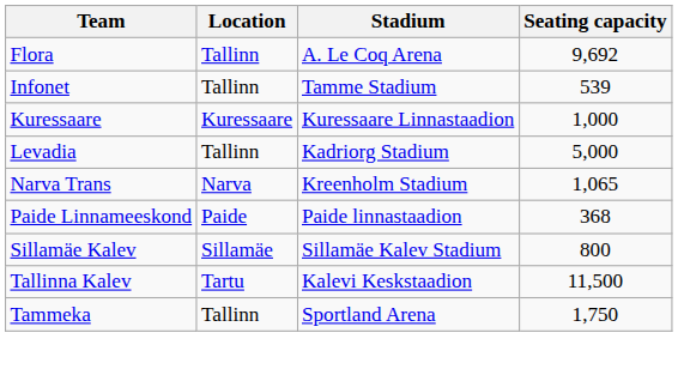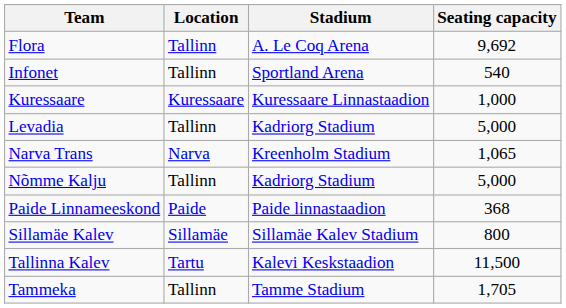 <table class="wikitable sortable">
 <tr>
 <th>Team</th>
 <th>Location</th>
 <th>Stadium</th>
 <th>Seating capacity</th>
 </tr>
 <tr>
 <td><a href='#'>Flora</a></td>
 <td><a href='#'>Tallinn</a></td>
 <td><a href='#'>A. Le Coq Arena</a></td>
 <td align="center">9,692</td>
 </tr>
 <tr>
 <td><a href='#'>Infonet</a></td>
 <td>Tallinn</td>
-<td><a href='#'>Tamme Stadium</a></td>
-<td align="center">539</td>
+<td><a href='#'>Sportland Arena</a></td>
+<td align="center">540</td>
 </tr>
 <tr>
 <td><a href='#'>Kuressaare</a></td>
 <td><a href='#'>Kuressaare</a></td>
 <td><a href='#'>Kuressaare Linnastaadion</a></td>
 <td align="center">1,000</td>
 </tr>
 <tr>
 <td><a href='#'>Levadia</a></td>
 <td>Tallinn</td>
 <td><a href='#'>Kadriorg Stadium</a></td>
 <td align="center">5,000</td>
 </tr>
 <tr>
 <td><a href='#'>Narva Trans</a></td>
 <td><a href='#'>Narva</a></td>
 <td><a href='#'>Kreenholm Stadium</a></td>
 <td align="center">1,065</td>
+</tr>
+<tr>
+<td><a href='#'>Nõmme Kalju</a></td>
+<td>Tallinn</td>
+<td><a href='#'>Kadriorg Stadium</a></td>
+<td align="center">5,000</td>
 </tr>
 <tr>
 <td><a href='#'>Paide Linnameeskond</a></td>
 <td><a href='#'>Paide</a></td>
 <td><a href='#'>Paide linnastaadion</a></td>
 <td align="center">368</td>
 </tr>
 <tr>
 <td><a href='#'>Sillamäe Kalev</a></td>
 <td><a href='#'>Sillamäe</a></td>
 <td><a href='#'>Sillamäe Kalev Stadium</a></td>
 <td align="center">800</td>
 </tr>
 <tr>
 <td><a href='#'>Tallinna Kalev</a></td>
 <td><a href='#'>Tartu</a></td>
 <td><a href='#'>Kalevi Keskstaadion</a></td>
 <td align="center">11,500</td>
 </tr>
 <tr>
 <td><a href='#'>Tammeka</a></td>
 <td>Tallinn</td>
-<td><a href='#'>Sportland Arena</a></td>
-<td align="center">1,750</td>
+<td><a href='#'>Tamme Stadium</a></td>
+<td align="center">1,705</td>
 </tr>
 </table>
